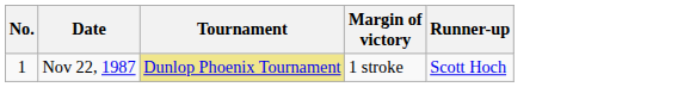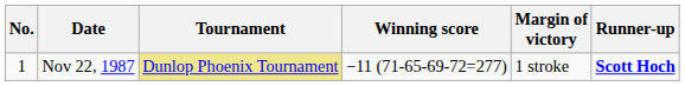 <table class="wikitable" style="font-size:95%;">
 <tr>
 <th>No.</th>
 <th>Date</th>
 <th>Tournament</th>
+<th>Winning score</th>
 <th>Margin of<br>victory</th>
 <th>Runner-up</th>
 </tr>
 <tr>
 <td align=center>1</td>
 <td align=right>Nov 22, <a href='#'>1987</a></td>
 <td style="background: khaki;"><a href='#'>Dunlop Phoenix Tournament</a></td>
+<td>−11 (71-65-69-72=277)</td>
 <td>1 stroke</td>
-<td> <a href='#'>Scott Hoch</a></td>
+<td><strong> <a href='#'>Scott Hoch</a></strong></td>
 </tr>
 </table>
